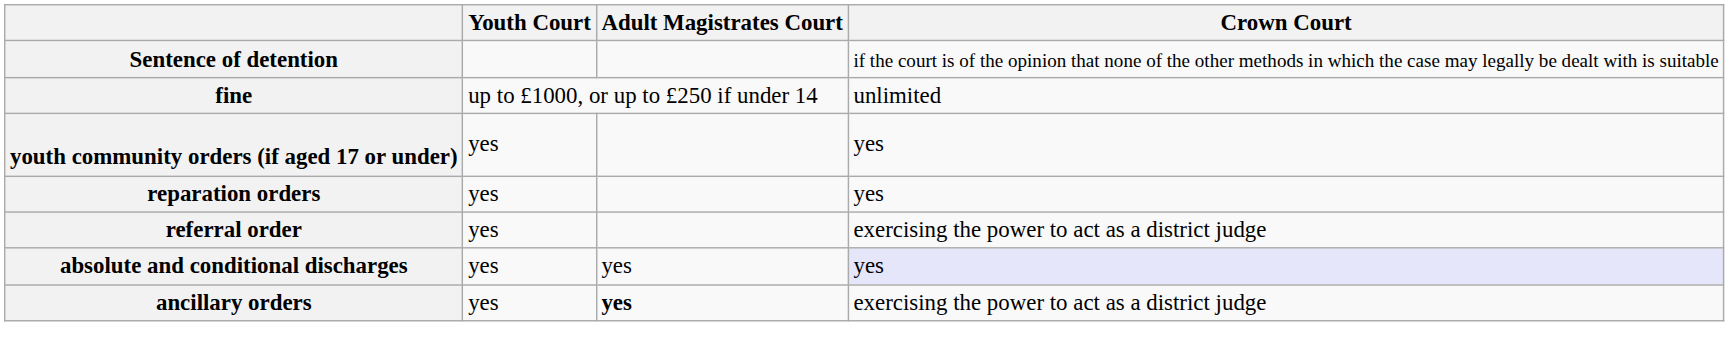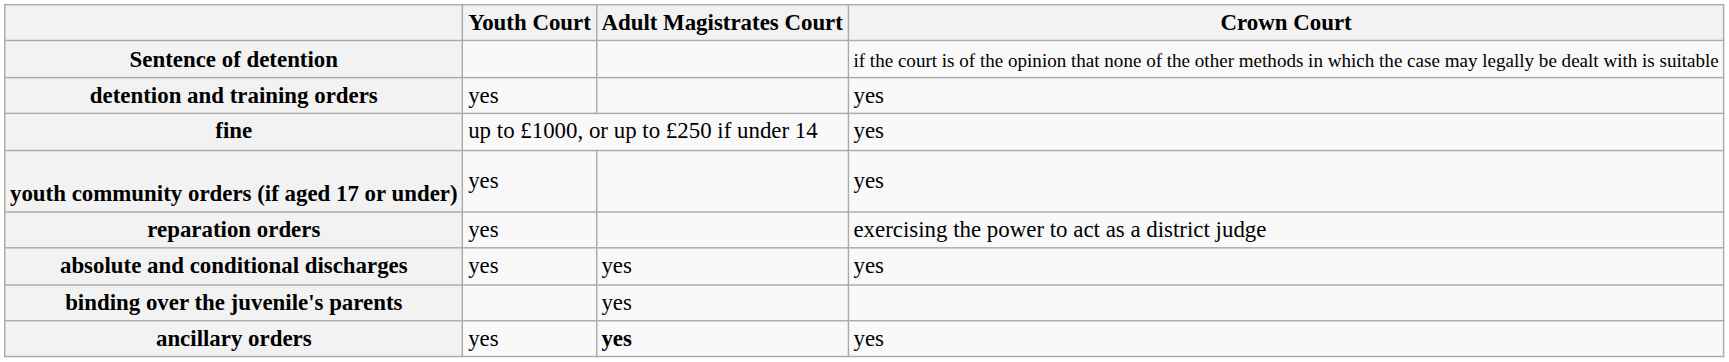 <table class="wikitable">
 <tr>
 <th></th>
 <th>Youth Court</th>
 <th>Adult Magistrates Court</th>
 <th>Crown Court</th>
 </tr>
 <tr>
 <th>Sentence of detention</th>
 <td></td>
 <td></td>
 <td><small>if the court is of the opinion that none of the other methods in which the case may legally be dealt with is suitable</small></td>
 </tr>
 <tr>
+<th>detention and training orders</th>
+<td>yes</td>
+<td></td>
+<td>yes</td>
+</tr>
+<tr>
 <th>fine</th>
 <td colspan=2>up to £1000, or up to £250 if under 14</td>
-<td>unlimited</td>
+<td>yes</td>
 </tr>
 <tr>
 <th><br>youth community orders (if aged 17 or under)</th>
 <td>yes</td>
 <td></td>
 <td>yes</td>
 </tr>
 <tr>
 <th>reparation orders</th>
 <td>yes</td>
 <td></td>
-<td>yes</td>
-</tr>
-<tr>
-<th>referral order</th>
-<td>yes</td>
-<td></td>
 <td>exercising the power to act as a district judge</td>
 </tr>
 <tr>
 <th>absolute and conditional discharges</th>
 <td>yes</td>
 <td>yes</td>
-<td style="background: lavender;">yes</td>
+<td>yes</td>
+</tr>
+<tr>
+<th>binding over the juvenile's parents</th>
+<td></td>
+<td>yes</td>
+<td></td>
 </tr>
 <tr>
 <th>ancillary orders</th>
 <td>yes</td>
 <td><strong>yes</strong></td>
-<td>exercising the power to act as a district judge</td>
+<td>yes</td>
 </tr>
 </table>
